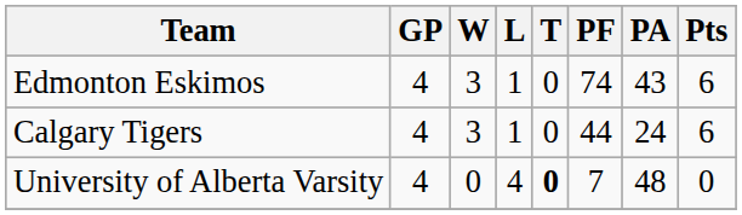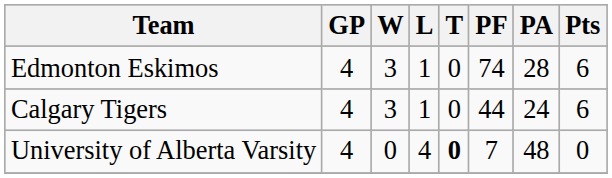 <table class="wikitable">
 <tr>
 <th>Team</th>
 <th>GP</th>
 <th>W</th>
 <th>L</th>
 <th>T</th>
 <th>PF</th>
 <th>PA</th>
 <th>Pts</th>
 </tr>
 <tr align="center">
 <td align="left">Edmonton Eskimos</td>
 <td>4</td>
 <td>3</td>
 <td>1</td>
 <td>0</td>
 <td>74</td>
-<td>43</td>
+<td>28</td>
 <td>6</td>
 </tr>
 <tr align="center">
 <td align="left">Calgary Tigers</td>
 <td>4</td>
 <td>3</td>
 <td>1</td>
 <td>0</td>
 <td>44</td>
 <td>24</td>
 <td>6</td>
 </tr>
 <tr align="center">
 <td align="left">University of Alberta Varsity</td>
 <td>4</td>
 <td>0</td>
 <td>4</td>
 <td><strong>0</strong></td>
 <td>7</td>
 <td>48</td>
 <td>0</td>
 </tr>
 <tr align="center">
 </tr>
 </table>
